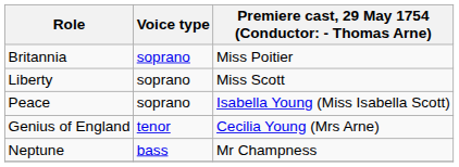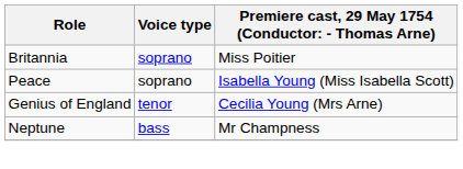 <table class="wikitable">
 <tr>
 <th>Role</th>
 <th>Voice type</th>
 <th>Premiere cast, 29 May 1754<br>(Conductor:  - Thomas Arne)</th>
 </tr>
 <tr>
 <td>Britannia</td>
 <td><a href='#'>soprano</a></td>
 <td>Miss Poitier</td>
-</tr>
-<tr>
-<td>Liberty</td>
-<td>soprano</td>
-<td>Miss Scott</td>
 </tr>
 <tr>
 <td>Peace</td>
 <td>soprano</td>
 <td><a href='#'>Isabella Young</a> (Miss Isabella Scott)</td>
 </tr>
 <tr>
 <td>Genius of England</td>
 <td><a href='#'>tenor</a></td>
 <td><a href='#'>Cecilia Young</a> (Mrs Arne)</td>
 </tr>
 <tr>
 <td>Neptune</td>
 <td><a href='#'>bass</a></td>
 <td>Mr Champness</td>
 </tr>
 <tr>
 </tr>
 </table>
